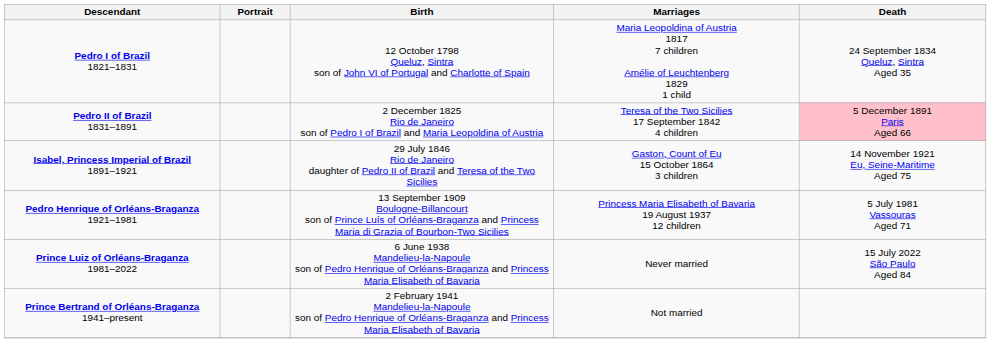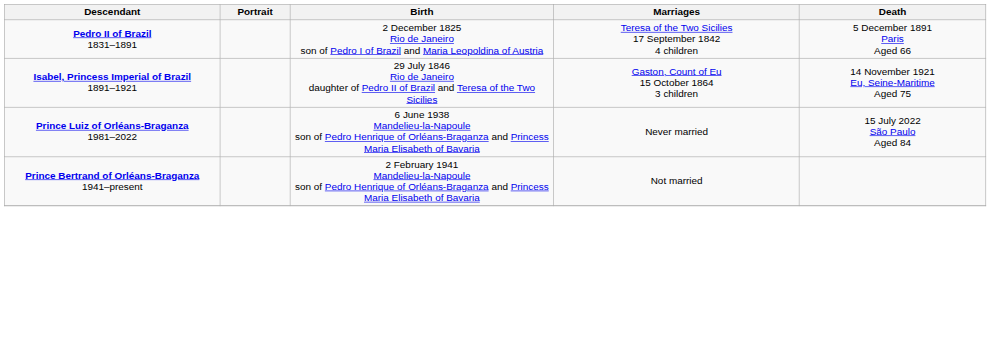 <table style="text-align:center; width:100%" class="wikitable">
 <tr>
 <th width=22%>Descendant</th>
 <th width=105px>Portrait</th>
 <th>Birth</th>
 <th width=25%>Marriages</th>
 <th width=19%>Death</th>
 </tr>
 <tr>
-<td><strong><a href='#'>Pedro I of Brazil</a></strong><br>1821–1831</td>
-<td></td>
-<td>12 October 1798<br><a href='#'>Queluz</a>, <a href='#'>Sintra</a> <br>son of <a href='#'>John VI of Portugal</a> and <a href='#'>Charlotte of Spain</a></td>
-<td><a href='#'>Maria Leopoldina of Austria</a><br>1817<br>7 children<br><br><a href='#'>Amélie of Leuchtenberg</a><br>1829<br>1 child</td>
-<td>24 September 1834<br><a href='#'>Queluz</a>, <a href='#'>Sintra</a><br>Aged 35</td>
-</tr>
-<tr>
 <td><strong><a href='#'>Pedro II of Brazil</a></strong><br>1831–1891</td>
 <td></td>
 <td>2 December 1825<br><a href='#'>Rio de Janeiro</a><br>son of <a href='#'>Pedro I of Brazil</a> and <a href='#'>Maria Leopoldina of Austria</a></td>
 <td><a href='#'>Teresa of the Two Sicilies</a><br>17 September 1842<br>4 children</td>
-<td style="background: pink;">5 December 1891<br><a href='#'>Paris</a><br>Aged 66</td>
+<td>5 December 1891<br><a href='#'>Paris</a><br>Aged 66</td>
 </tr>
 <tr>
 <td><strong><a href='#'>Isabel, Princess Imperial of Brazil</a></strong><br>1891–1921</td>
 <td></td>
 <td>29 July 1846<br><a href='#'>Rio de Janeiro</a><br>daughter of <a href='#'>Pedro II of Brazil</a> and <a href='#'>Teresa of the Two Sicilies</a></td>
 <td><a href='#'>Gaston, Count of Eu</a><br>15 October 1864<br>3 children</td>
 <td>14 November 1921<br><a href='#'>Eu, Seine-Maritime</a><br>Aged 75</td>
-</tr>
-<tr>
-<td><strong><a href='#'>Pedro Henrique of Orléans-Braganza</a></strong><br>1921–1981</td>
-<td></td>
-<td>13 September 1909<br><a href='#'>Boulogne-Billancourt</a><br>son of <a href='#'>Prince Luís of Orléans-Braganza</a> and <a href='#'>Princess Maria di Grazia of Bourbon-Two Sicilies</a></td>
-<td><a href='#'>Princess Maria Elisabeth of Bavaria</a><br>19 August 1937<br>12 children</td>
-<td>5 July 1981<br><a href='#'>Vassouras</a><br>Aged 71</td>
 </tr>
 <tr>
 <td><strong><a href='#'>Prince Luiz of Orléans-Braganza</a></strong><br>1981–2022</td>
 <td></td>
 <td>6 June 1938<br><a href='#'>Mandelieu-la-Napoule</a><br>son of <a href='#'>Pedro Henrique of Orléans-Braganza</a> and <a href='#'>Princess Maria Elisabeth of Bavaria</a></td>
 <td>Never married</td>
 <td>15 July 2022<br><a href='#'>São Paulo</a><br>Aged 84</td>
 </tr>
 <tr>
 <td><strong><a href='#'>Prince Bertrand of Orléans-Braganza</a></strong><br>1941–present</td>
 <td></td>
 <td>2 February 1941<br><a href='#'>Mandelieu-la-Napoule</a><br>son of <a href='#'>Pedro Henrique of Orléans-Braganza</a> and <a href='#'>Princess Maria Elisabeth of Bavaria</a></td>
 <td>Not married</td>
 <td></td>
 </tr>
 <tr>
 </tr>
 </table>
